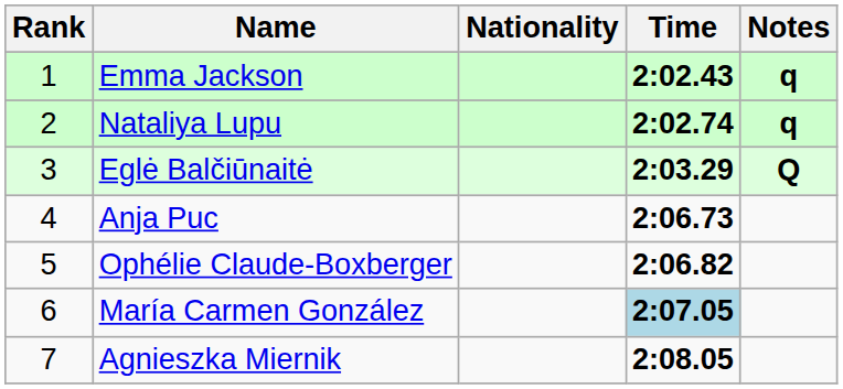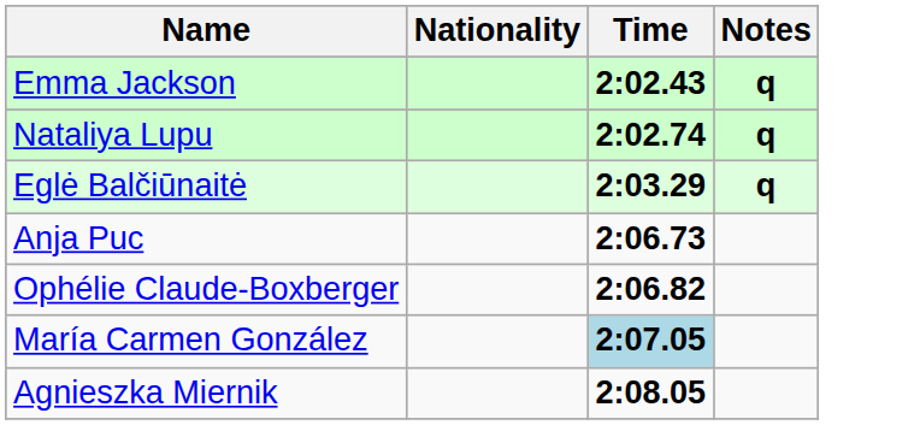 <table class="wikitable sortable" style="text-align:center">
 <tr>
-<th>Rank</th>
 <th>Name</th>
 <th>Nationality</th>
 <th>Time</th>
 <th>Notes</th>
 </tr>
 <tr bgcolor=ccffcc>
-<td>1</td>
 <td align=left><a href='#'>Emma Jackson</a></td>
 <td align=left></td>
 <td><strong>2:02.43</strong></td>
 <td><strong>q</strong></td>
 </tr>
 <tr bgcolor=ccffcc>
-<td>2</td>
 <td align=left><a href='#'>Nataliya Lupu</a></td>
 <td align=left></td>
 <td><strong>2:02.74</strong></td>
 <td><strong>q</strong></td>
 </tr>
 <tr bgcolor=ddffdd>
-<td>3</td>
 <td align=left><a href='#'>Eglė Balčiūnaitė</a></td>
 <td align=left></td>
 <td><strong>2:03.29</strong></td>
-<td><strong>Q</strong></td>
+<td><strong>q</strong></td>
 </tr>
 <tr>
-<td>4</td>
 <td align=left><a href='#'>Anja Puc</a></td>
 <td align=left></td>
 <td><strong>2:06.73</strong></td>
 <td></td>
 </tr>
 <tr>
-<td>5</td>
 <td align=left><a href='#'>Ophélie Claude-Boxberger</a></td>
 <td align=left></td>
 <td><strong>2:06.82</strong></td>
 <td></td>
 </tr>
 <tr>
-<td>6</td>
 <td align=left><a href='#'>María Carmen González</a></td>
 <td align=left></td>
 <td style="background: lightblue;"><strong>2:07.05</strong></td>
 <td></td>
 </tr>
 <tr>
-<td>7</td>
 <td align=left><a href='#'>Agnieszka Miernik</a></td>
 <td align=left></td>
 <td><strong>2:08.05</strong></td>
 <td></td>
 </tr>
 </table>
